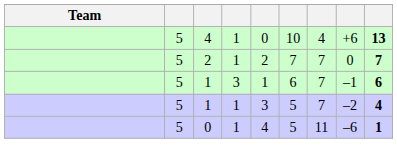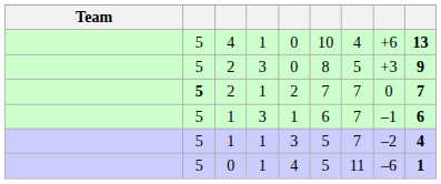 <table class="wikitable" style="text-align: center;">
 <tr>
 </tr>
 <tr>
 <th width=175>Team</th>
 <th width="25"></th>
 <th width="25"></th>
 <th width="25"></th>
 <th width="25"></th>
 <th width="25"></th>
 <th width="25"></th>
 <th width="25"></th>
 <th width="25"></th>
 </tr>
 <tr bgcolor=CCFFCC>
 <td align=left></td>
 <td>5</td>
 <td>4</td>
 <td>1</td>
 <td>0</td>
 <td>10</td>
 <td>4</td>
 <td>+6</td>
 <td><strong>13</strong></td>
 </tr>
 <tr bgcolor=CCFFCC>
 <td align=left></td>
 <td>5</td>
+<td>2</td>
+<td>3</td>
+<td>0</td>
+<td>8</td>
+<td>5</td>
+<td>+3</td>
+<td><strong>9</strong></td>
+</tr>
+<tr bgcolor=CCFFCC>
+<td align=left></td>
+<td><strong>5</strong></td>
 <td>2</td>
 <td>1</td>
 <td>2</td>
 <td>7</td>
 <td>7</td>
 <td>0</td>
 <td><strong>7</strong></td>
 </tr>
 <tr bgcolor=CCFFCC>
 <td align=left></td>
 <td>5</td>
 <td>1</td>
 <td>3</td>
 <td>1</td>
 <td>6</td>
 <td>7</td>
 <td>–1</td>
 <td><strong>6</strong></td>
 </tr>
 <tr bgcolor=CCCCFF>
 <td align=left></td>
 <td>5</td>
 <td>1</td>
 <td>1</td>
 <td>3</td>
 <td>5</td>
 <td>7</td>
 <td>–2</td>
 <td><strong>4</strong></td>
 </tr>
 <tr bgcolor=CCCCFF>
 <td align=left></td>
 <td>5</td>
 <td>0</td>
 <td>1</td>
 <td>4</td>
 <td>5</td>
 <td>11</td>
 <td>–6</td>
 <td><strong>1</strong></td>
 </tr>
 </table>
